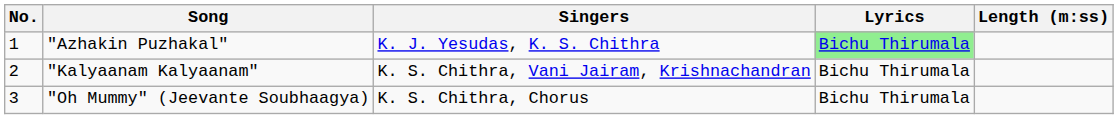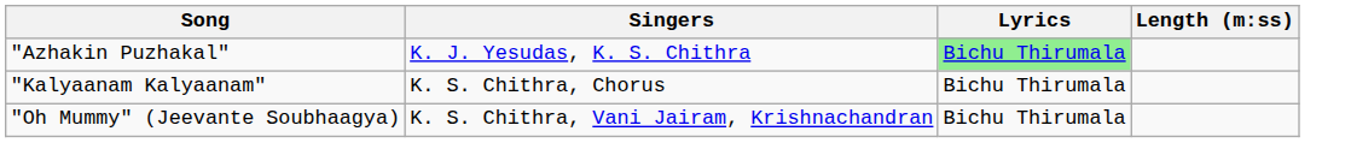 <table class="wikitable" style="font-size:95%;">
 <tr>
-<th>No.</th>
 <th>Song</th>
 <th>Singers</th>
 <th>Lyrics</th>
 <th>Length (m:ss)</th>
 </tr>
 <tr>
-<td>1</td>
 <td>"Azhakin Puzhakal"</td>
 <td><a href='#'>K. J. Yesudas</a>, <a href='#'>K. S. Chithra</a></td>
 <td style="background: lightgreen;"><a href='#'>Bichu Thirumala</a></td>
 <td></td>
 </tr>
 <tr>
-<td>2</td>
 <td>"Kalyaanam Kalyaanam"</td>
+<td>K. S. Chithra, Chorus</td>
+<td>Bichu Thirumala</td>
+<td></td>
+</tr>
+<tr>
+<td>"Oh Mummy" (Jeevante Soubhaagya)</td>
 <td>K. S. Chithra, <a href='#'>Vani Jairam</a>, <a href='#'>Krishnachandran</a></td>
 <td>Bichu Thirumala</td>
 <td></td>
 </tr>
-<tr>
-<td>3</td>
-<td>"Oh Mummy" (Jeevante Soubhaagya)</td>
-<td>K. S. Chithra, Chorus</td>
-<td>Bichu Thirumala</td>
-<td></td>
-</tr>
 </table>
